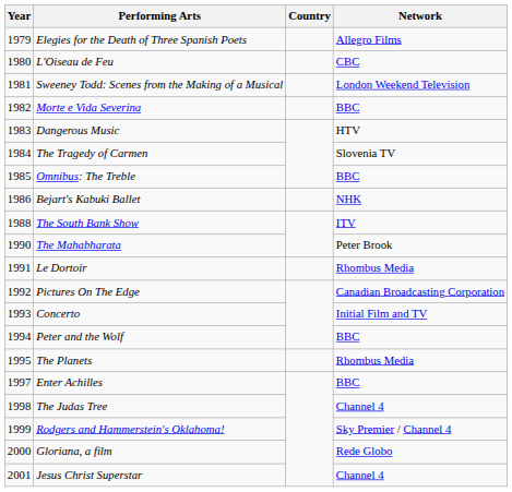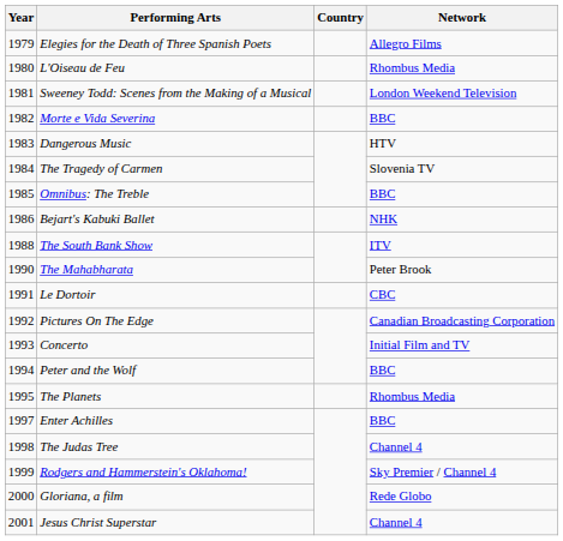 <table class="wikitable" style="font-size:1.00em; line-height:1.5em;">
 <tr>
 <th>Year</th>
 <th>Performing Arts</th>
 <th>Country</th>
 <th>Network</th>
 </tr>
 <tr>
 <td>1979</td>
 <td><em>Elegies for the Death of Three Spanish Poets</em></td>
 <td></td>
 <td><a href='#'>Allegro Films</a></td>
 </tr>
 <tr>
 <td>1980</td>
 <td><em>L'Oiseau de Feu</em></td>
 <td></td>
-<td><a href='#'>CBC</a></td>
+<td><a href='#'>Rhombus Media</a></td>
 </tr>
 <tr>
 <td>1981</td>
 <td><em>Sweeney Todd: Scenes from the Making of a Musical</em></td>
 <td></td>
 <td><a href='#'>London Weekend Television</a></td>
 </tr>
 <tr>
 <td>1982</td>
 <td><em><a href='#'>Morte e Vida Severina</a></em></td>
 <td></td>
 <td><a href='#'>BBC</a></td>
 </tr>
 <tr>
 <td>1983</td>
 <td><em>Dangerous Music</em></td>
 <td rowspan="3"></td>
 <td>HTV</td>
 </tr>
 <tr>
 <td>1984</td>
 <td><em>The Tragedy of Carmen</em></td>
 <td>Slovenia TV</td>
 </tr>
 <tr>
 <td>1985</td>
 <td><em><a href='#'>Omnibus</a>: The Treble</em></td>
 <td><a href='#'>BBC</a></td>
 </tr>
 <tr>
 <td>1986</td>
 <td><em>Bejart's Kabuki Ballet</em></td>
 <td></td>
 <td><a href='#'>NHK</a></td>
 </tr>
 <tr>
 <td>1988</td>
 <td><em><a href='#'>The South Bank Show</a></em></td>
 <td rowspan="2"></td>
 <td><a href='#'>ITV</a></td>
 </tr>
 <tr>
 <td>1990</td>
 <td><em><a href='#'>The Mahabharata</a></em></td>
 <td>Peter Brook</td>
 </tr>
 <tr>
 <td>1991</td>
 <td><em>Le Dortoir</em></td>
 <td></td>
-<td><a href='#'>Rhombus Media</a></td>
+<td><a href='#'>CBC</a></td>
 </tr>
 <tr>
 <td>1992</td>
 <td><em>Pictures On The Edge</em></td>
 <td rowspan="3"></td>
 <td><a href='#'>Canadian Broadcasting Corporation</a></td>
 </tr>
 <tr>
 <td>1993</td>
 <td><em>Concerto</em></td>
 <td><a href='#'>Initial Film and TV</a></td>
 </tr>
 <tr>
 <td>1994</td>
 <td><em>Peter and the Wolf</em></td>
 <td><a href='#'>BBC</a></td>
 </tr>
 <tr>
 <td>1995</td>
 <td><em>The Planets</em></td>
 <td></td>
 <td><a href='#'>Rhombus Media</a></td>
 </tr>
 <tr>
 <td>1997</td>
 <td><em>Enter Achilles</em></td>
 <td rowspan="5"></td>
 <td><a href='#'>BBC</a></td>
 </tr>
 <tr>
 <td>1998</td>
 <td><em>The Judas Tree</em></td>
 <td><a href='#'>Channel 4</a></td>
 </tr>
 <tr>
 <td>1999</td>
 <td><em><a href='#'>Rodgers and Hammerstein's Oklahoma!</a></em></td>
 <td><a href='#'>Sky Premier</a> / <a href='#'>Channel 4</a></td>
 </tr>
 <tr>
 <td>2000</td>
 <td><em>Gloriana, a film</em></td>
 <td><a href='#'>Rede Globo</a></td>
 </tr>
 <tr>
 <td>2001</td>
 <td><em>Jesus Christ Superstar</em></td>
 <td><a href='#'>Channel 4</a></td>
 </tr>
 </table>
